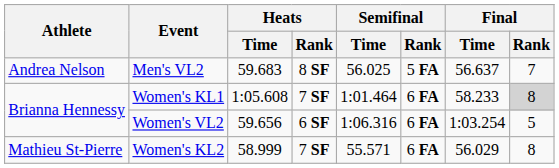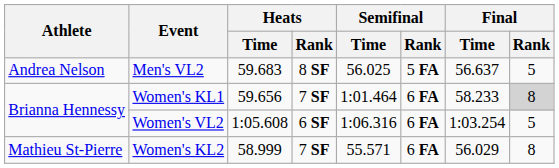 <table class="wikitable" style="font-size:90%">
 <tr>
 <th rowspan="2">Athlete</th>
 <th rowspan="2">Event</th>
 <th colspan="2">Heats</th>
 <th colspan="2">Semifinal</th>
 <th colspan="2">Final</th>
 </tr>
 <tr>
 <th>Time</th>
 <th>Rank</th>
 <th>Time</th>
 <th>Rank</th>
 <th>Time</th>
 <th>Rank</th>
 </tr>
 <tr align="center">
 <td align=left><a href='#'>Andrea Nelson</a></td>
 <td align=left><a href='#'>Men's VL2</a></td>
 <td>59.683</td>
 <td>8 <strong>SF</strong></td>
 <td>56.025</td>
 <td>5 <strong>FA</strong></td>
 <td>56.637</td>
-<td>7</td>
+<td>5</td>
 </tr>
 <tr align="center">
 <td align=left rowspan=2><a href='#'>Brianna Hennessy</a></td>
 <td align=left><a href='#'>Women's KL1</a></td>
-<td>1:05.608</td>
+<td>59.656</td>
 <td>7 <strong>SF</strong></td>
 <td>1:01.464</td>
 <td>6 <strong>FA</strong></td>
 <td>58.233</td>
 <td style="background: lightgrey;">8</td>
 </tr>
 <tr align="center">
 <td align=left><a href='#'>Women's VL2</a></td>
-<td>59.656</td>
+<td>1:05.608</td>
 <td>6 <strong>SF</strong></td>
 <td>1:06.316</td>
 <td>6 <strong>FA</strong></td>
 <td>1:03.254</td>
 <td>5</td>
 </tr>
 <tr align="center">
 <td align=left><a href='#'>Mathieu St-Pierre</a></td>
 <td align=left><a href='#'>Women's KL2</a></td>
 <td>58.999</td>
 <td>7 <strong>SF</strong></td>
 <td>55.571</td>
 <td>6 <strong>FA</strong></td>
 <td>56.029</td>
 <td>8</td>
 </tr>
 </table>
